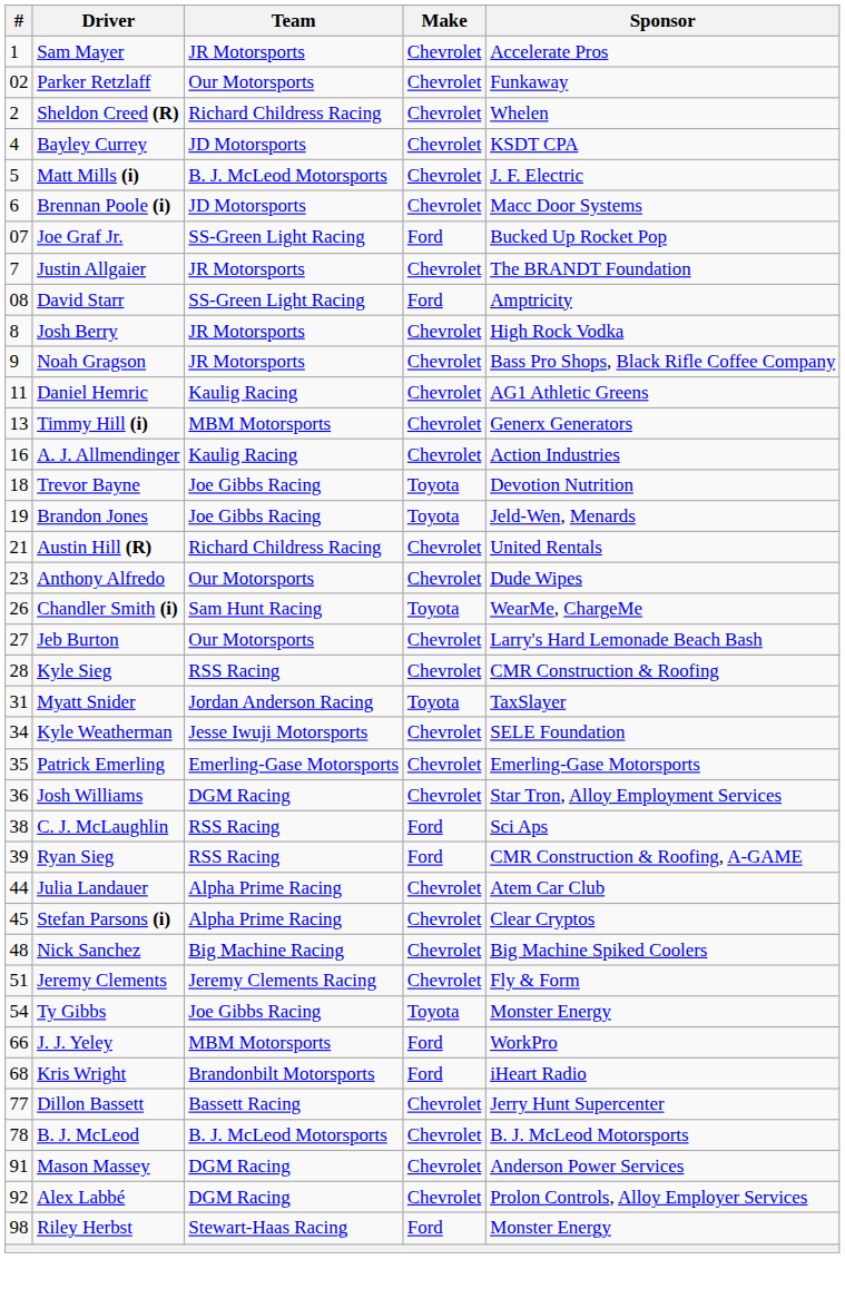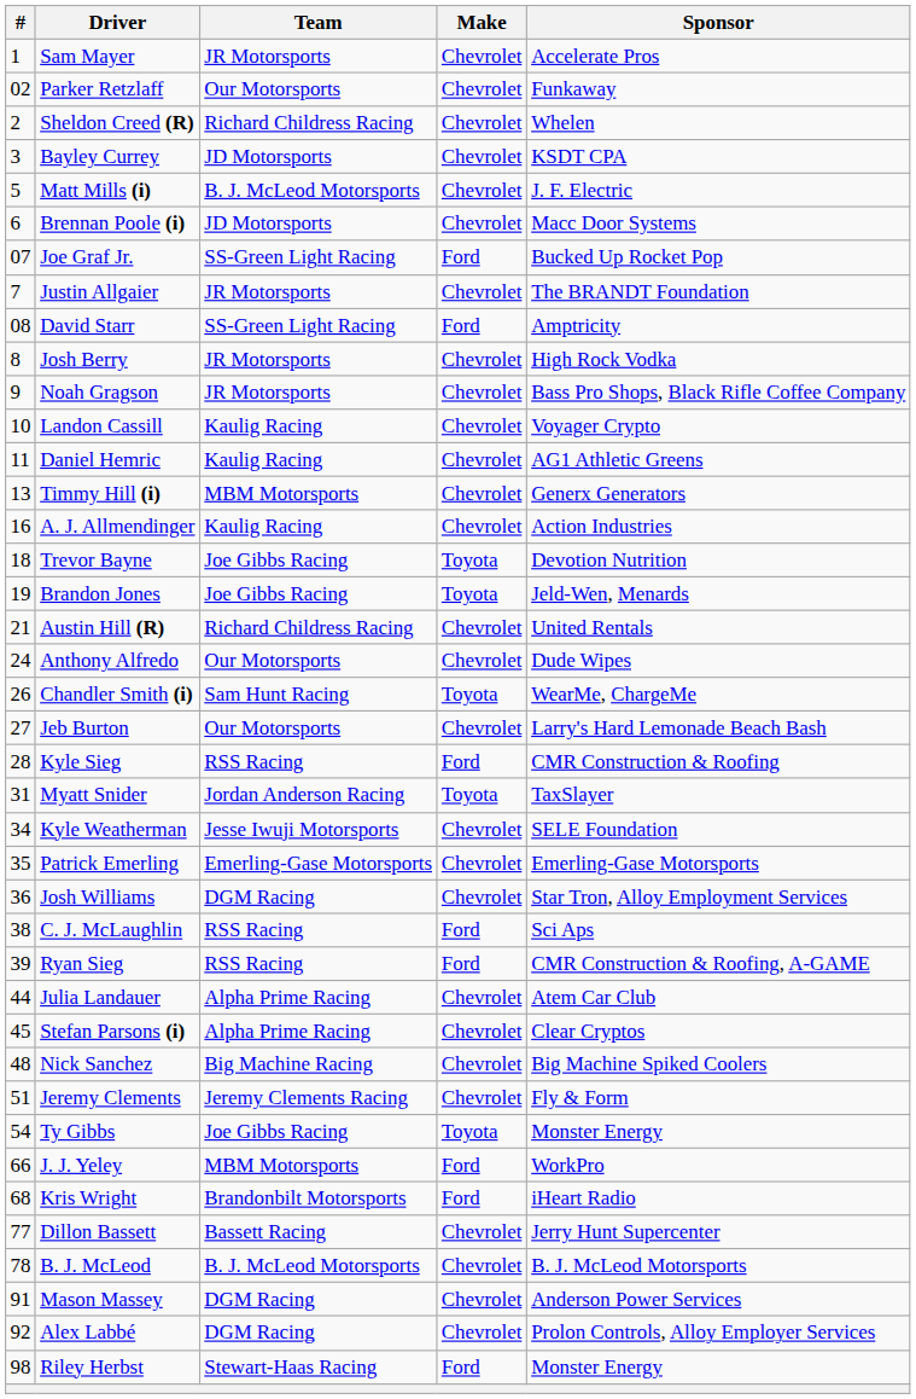 <table class="wikitable" style="font-size: 95%;">
 <tr>
 <th>#</th>
 <th>Driver</th>
 <th>Team</th>
 <th>Make</th>
 <th>Sponsor</th>
 </tr>
 <tr>
 <td>1</td>
 <td><a href='#'>Sam Mayer</a></td>
 <td><a href='#'>JR Motorsports</a></td>
 <td><a href='#'>Chevrolet</a></td>
 <td><a href='#'>Accelerate Pros</a></td>
 </tr>
 <tr>
 <td>02</td>
 <td><a href='#'>Parker Retzlaff</a></td>
 <td><a href='#'>Our Motorsports</a></td>
 <td><a href='#'>Chevrolet</a></td>
 <td><a href='#'>Funkaway</a></td>
 </tr>
 <tr>
 <td>2</td>
 <td><a href='#'>Sheldon Creed</a> <strong>(R)</strong></td>
 <td><a href='#'>Richard Childress Racing</a></td>
 <td><a href='#'>Chevrolet</a></td>
 <td><a href='#'>Whelen</a></td>
 </tr>
 <tr>
-<td>4</td>
+<td>3</td>
 <td><a href='#'>Bayley Currey</a></td>
 <td><a href='#'>JD Motorsports</a></td>
 <td><a href='#'>Chevrolet</a></td>
 <td><a href='#'>KSDT CPA</a></td>
 </tr>
 <tr>
 <td>5</td>
 <td><a href='#'>Matt Mills</a> <strong>(i)</strong></td>
 <td><a href='#'>B. J. McLeod Motorsports</a></td>
 <td><a href='#'>Chevrolet</a></td>
 <td><a href='#'>J. F. Electric</a></td>
 </tr>
 <tr>
 <td>6</td>
 <td><a href='#'>Brennan Poole</a> <strong>(i)</strong></td>
 <td><a href='#'>JD Motorsports</a></td>
 <td><a href='#'>Chevrolet</a></td>
 <td><a href='#'>Macc Door Systems</a></td>
 </tr>
 <tr>
 <td>07</td>
 <td><a href='#'>Joe Graf Jr.</a></td>
 <td><a href='#'>SS-Green Light Racing</a></td>
 <td><a href='#'>Ford</a></td>
 <td><a href='#'>Bucked Up Rocket Pop</a></td>
 </tr>
 <tr>
 <td>7</td>
 <td><a href='#'>Justin Allgaier</a></td>
 <td><a href='#'>JR Motorsports</a></td>
 <td><a href='#'>Chevrolet</a></td>
 <td><a href='#'>The BRANDT Foundation</a></td>
 </tr>
 <tr>
 <td>08</td>
 <td><a href='#'>David Starr</a></td>
 <td><a href='#'>SS-Green Light Racing</a></td>
 <td><a href='#'>Ford</a></td>
 <td><a href='#'>Amptricity</a></td>
 </tr>
 <tr>
 <td>8</td>
 <td><a href='#'>Josh Berry</a></td>
 <td><a href='#'>JR Motorsports</a></td>
 <td><a href='#'>Chevrolet</a></td>
 <td><a href='#'>High Rock Vodka</a></td>
 </tr>
 <tr>
 <td>9</td>
 <td><a href='#'>Noah Gragson</a></td>
 <td><a href='#'>JR Motorsports</a></td>
 <td><a href='#'>Chevrolet</a></td>
 <td nowrap><a href='#'>Bass Pro Shops</a>, <a href='#'>Black Rifle Coffee Company</a></td>
 </tr>
 <tr>
+<td>10</td>
+<td><a href='#'>Landon Cassill</a></td>
+<td><a href='#'>Kaulig Racing</a></td>
+<td><a href='#'>Chevrolet</a></td>
+<td><a href='#'>Voyager Crypto</a></td>
+</tr>
+<tr>
 <td>11</td>
 <td><a href='#'>Daniel Hemric</a></td>
 <td><a href='#'>Kaulig Racing</a></td>
 <td><a href='#'>Chevrolet</a></td>
 <td><a href='#'>AG1 Athletic Greens</a></td>
 </tr>
 <tr>
 <td>13</td>
 <td><a href='#'>Timmy Hill</a> <strong>(i)</strong></td>
 <td><a href='#'>MBM Motorsports</a></td>
 <td><a href='#'>Chevrolet</a></td>
 <td><a href='#'>Generx Generators</a></td>
 </tr>
 <tr>
 <td>16</td>
 <td nowrap><a href='#'>A. J. Allmendinger</a></td>
 <td><a href='#'>Kaulig Racing</a></td>
 <td><a href='#'>Chevrolet</a></td>
 <td><a href='#'>Action Industries</a></td>
 </tr>
 <tr>
 <td>18</td>
 <td><a href='#'>Trevor Bayne</a></td>
 <td><a href='#'>Joe Gibbs Racing</a></td>
 <td><a href='#'>Toyota</a></td>
 <td><a href='#'>Devotion Nutrition</a></td>
 </tr>
 <tr>
 <td>19</td>
 <td><a href='#'>Brandon Jones</a></td>
 <td><a href='#'>Joe Gibbs Racing</a></td>
 <td><a href='#'>Toyota</a></td>
 <td><a href='#'>Jeld-Wen</a>, <a href='#'>Menards</a></td>
 </tr>
 <tr>
 <td>21</td>
 <td><a href='#'>Austin Hill</a> <strong>(R)</strong></td>
 <td><a href='#'>Richard Childress Racing</a></td>
 <td><a href='#'>Chevrolet</a></td>
 <td><a href='#'>United Rentals</a></td>
 </tr>
 <tr>
-<td>23</td>
+<td>24</td>
 <td><a href='#'>Anthony Alfredo</a></td>
 <td><a href='#'>Our Motorsports</a></td>
 <td><a href='#'>Chevrolet</a></td>
 <td><a href='#'>Dude Wipes</a></td>
 </tr>
 <tr>
 <td>26</td>
 <td><a href='#'>Chandler Smith</a> <strong>(i)</strong></td>
 <td><a href='#'>Sam Hunt Racing</a></td>
 <td><a href='#'>Toyota</a></td>
 <td><a href='#'>WearMe</a>, <a href='#'>ChargeMe</a></td>
 </tr>
 <tr>
 <td>27</td>
 <td><a href='#'>Jeb Burton</a></td>
 <td><a href='#'>Our Motorsports</a></td>
 <td><a href='#'>Chevrolet</a></td>
 <td><a href='#'>Larry's Hard Lemonade Beach Bash</a></td>
 </tr>
 <tr>
 <td>28</td>
 <td><a href='#'>Kyle Sieg</a></td>
 <td><a href='#'>RSS Racing</a></td>
-<td><a href='#'>Chevrolet</a></td>
+<td><a href='#'>Ford</a></td>
 <td><a href='#'>CMR Construction & Roofing</a></td>
 </tr>
 <tr>
 <td>31</td>
 <td><a href='#'>Myatt Snider</a></td>
 <td><a href='#'>Jordan Anderson Racing</a></td>
 <td><a href='#'>Toyota</a></td>
 <td><a href='#'>TaxSlayer</a></td>
 </tr>
 <tr>
 <td>34</td>
 <td><a href='#'>Kyle Weatherman</a></td>
 <td nowrap><a href='#'>Jesse Iwuji Motorsports</a></td>
 <td><a href='#'>Chevrolet</a></td>
 <td><a href='#'>SELE Foundation</a></td>
 </tr>
 <tr>
 <td>35</td>
 <td><a href='#'>Patrick Emerling</a></td>
 <td nowrap><a href='#'>Emerling-Gase Motorsports</a></td>
 <td><a href='#'>Chevrolet</a></td>
 <td><a href='#'>Emerling-Gase Motorsports</a></td>
 </tr>
 <tr>
 <td>36</td>
 <td><a href='#'>Josh Williams</a></td>
 <td><a href='#'>DGM Racing</a></td>
 <td><a href='#'>Chevrolet</a></td>
 <td><a href='#'>Star Tron</a>, <a href='#'>Alloy Employment Services</a></td>
 </tr>
 <tr>
 <td>38</td>
 <td><a href='#'>C. J. McLaughlin</a></td>
 <td><a href='#'>RSS Racing</a></td>
 <td><a href='#'>Ford</a></td>
 <td><a href='#'>Sci Aps</a></td>
 </tr>
 <tr>
 <td>39</td>
 <td><a href='#'>Ryan Sieg</a></td>
 <td><a href='#'>RSS Racing</a></td>
 <td><a href='#'>Ford</a></td>
 <td><a href='#'>CMR Construction & Roofing</a>, <a href='#'>A-GAME</a></td>
 </tr>
 <tr>
 <td>44</td>
 <td><a href='#'>Julia Landauer</a></td>
 <td><a href='#'>Alpha Prime Racing</a></td>
 <td><a href='#'>Chevrolet</a></td>
 <td><a href='#'>Atem Car Club</a></td>
 </tr>
 <tr>
 <td>45</td>
 <td><a href='#'>Stefan Parsons</a> <strong>(i)</strong></td>
 <td><a href='#'>Alpha Prime Racing</a></td>
 <td><a href='#'>Chevrolet</a></td>
 <td><a href='#'>Clear Cryptos</a></td>
 </tr>
 <tr>
 <td>48</td>
 <td><a href='#'>Nick Sanchez</a></td>
 <td><a href='#'>Big Machine Racing</a></td>
 <td><a href='#'>Chevrolet</a></td>
 <td><a href='#'>Big Machine Spiked Coolers</a></td>
 </tr>
 <tr>
 <td>51</td>
 <td><a href='#'>Jeremy Clements</a></td>
 <td><a href='#'>Jeremy Clements Racing</a></td>
 <td><a href='#'>Chevrolet</a></td>
 <td><a href='#'>Fly & Form</a></td>
 </tr>
 <tr>
 <td>54</td>
 <td><a href='#'>Ty Gibbs</a></td>
 <td><a href='#'>Joe Gibbs Racing</a></td>
 <td><a href='#'>Toyota</a></td>
 <td><a href='#'>Monster Energy</a></td>
 </tr>
 <tr>
 <td>66</td>
 <td><a href='#'>J. J. Yeley</a></td>
 <td><a href='#'>MBM Motorsports</a></td>
 <td><a href='#'>Ford</a></td>
 <td><a href='#'>WorkPro</a></td>
 </tr>
 <tr>
 <td>68</td>
 <td><a href='#'>Kris Wright</a></td>
 <td><a href='#'>Brandonbilt Motorsports</a></td>
 <td><a href='#'>Ford</a></td>
 <td><a href='#'>iHeart Radio</a></td>
 </tr>
 <tr>
 <td>77</td>
 <td><a href='#'>Dillon Bassett</a></td>
 <td><a href='#'>Bassett Racing</a></td>
 <td><a href='#'>Chevrolet</a></td>
 <td><a href='#'>Jerry Hunt Supercenter</a></td>
 </tr>
 <tr>
 <td>78</td>
 <td><a href='#'>B. J. McLeod</a></td>
 <td><a href='#'>B. J. McLeod Motorsports</a></td>
 <td><a href='#'>Chevrolet</a></td>
 <td><a href='#'>B. J. McLeod Motorsports</a></td>
 </tr>
 <tr>
 <td>91</td>
 <td><a href='#'>Mason Massey</a></td>
 <td><a href='#'>DGM Racing</a></td>
 <td><a href='#'>Chevrolet</a></td>
 <td><a href='#'>Anderson Power Services</a></td>
 </tr>
 <tr>
 <td>92</td>
 <td><a href='#'>Alex Labbé</a></td>
 <td><a href='#'>DGM Racing</a></td>
 <td><a href='#'>Chevrolet</a></td>
 <td><a href='#'>Prolon Controls</a>, <a href='#'>Alloy Employer Services</a></td>
 </tr>
 <tr>
 <td>98</td>
 <td><a href='#'>Riley Herbst</a></td>
 <td><a href='#'>Stewart-Haas Racing</a></td>
 <td><a href='#'>Ford</a></td>
 <td><a href='#'>Monster Energy</a></td>
 </tr>
 <tr>
 <th colspan="5"></th>
 </tr>
 </table>
